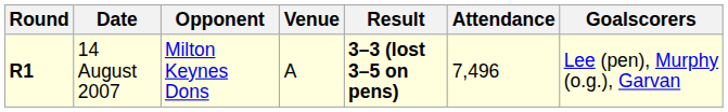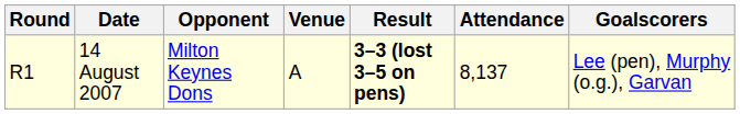 <table class="wikitable">
 <tr>
 <th>Round</th>
 <th>Date</th>
 <th>Opponent</th>
 <th>Venue</th>
 <th>Result</th>
 <th>Attendance</th>
 <th>Goalscorers</th>
 </tr>
 <tr style="background-color: #ffffdd;">
-<td><strong>R1</strong></td>
+<td>R1</td>
 <td>14 August 2007</td>
 <td><a href='#'>Milton Keynes Dons</a></td>
 <td>A</td>
 <td><strong>3–3 (lost 3–5 on pens)</strong></td>
-<td>7,496</td>
+<td>8,137</td>
 <td><a href='#'>Lee</a> (pen), <a href='#'>Murphy</a> (o.g.), <a href='#'>Garvan</a></td>
 </tr>
 </table>
